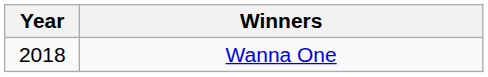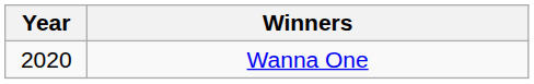 <table class="wikitable" style="text-align: center">
 <tr>
 <th width="50">Year</th>
 <th width="300">Winners</th>
 </tr>
 <tr>
-<td>2018</td>
+<td>2020</td>
 <td><a href='#'>Wanna One</a></td>
 </tr>
 </table>
